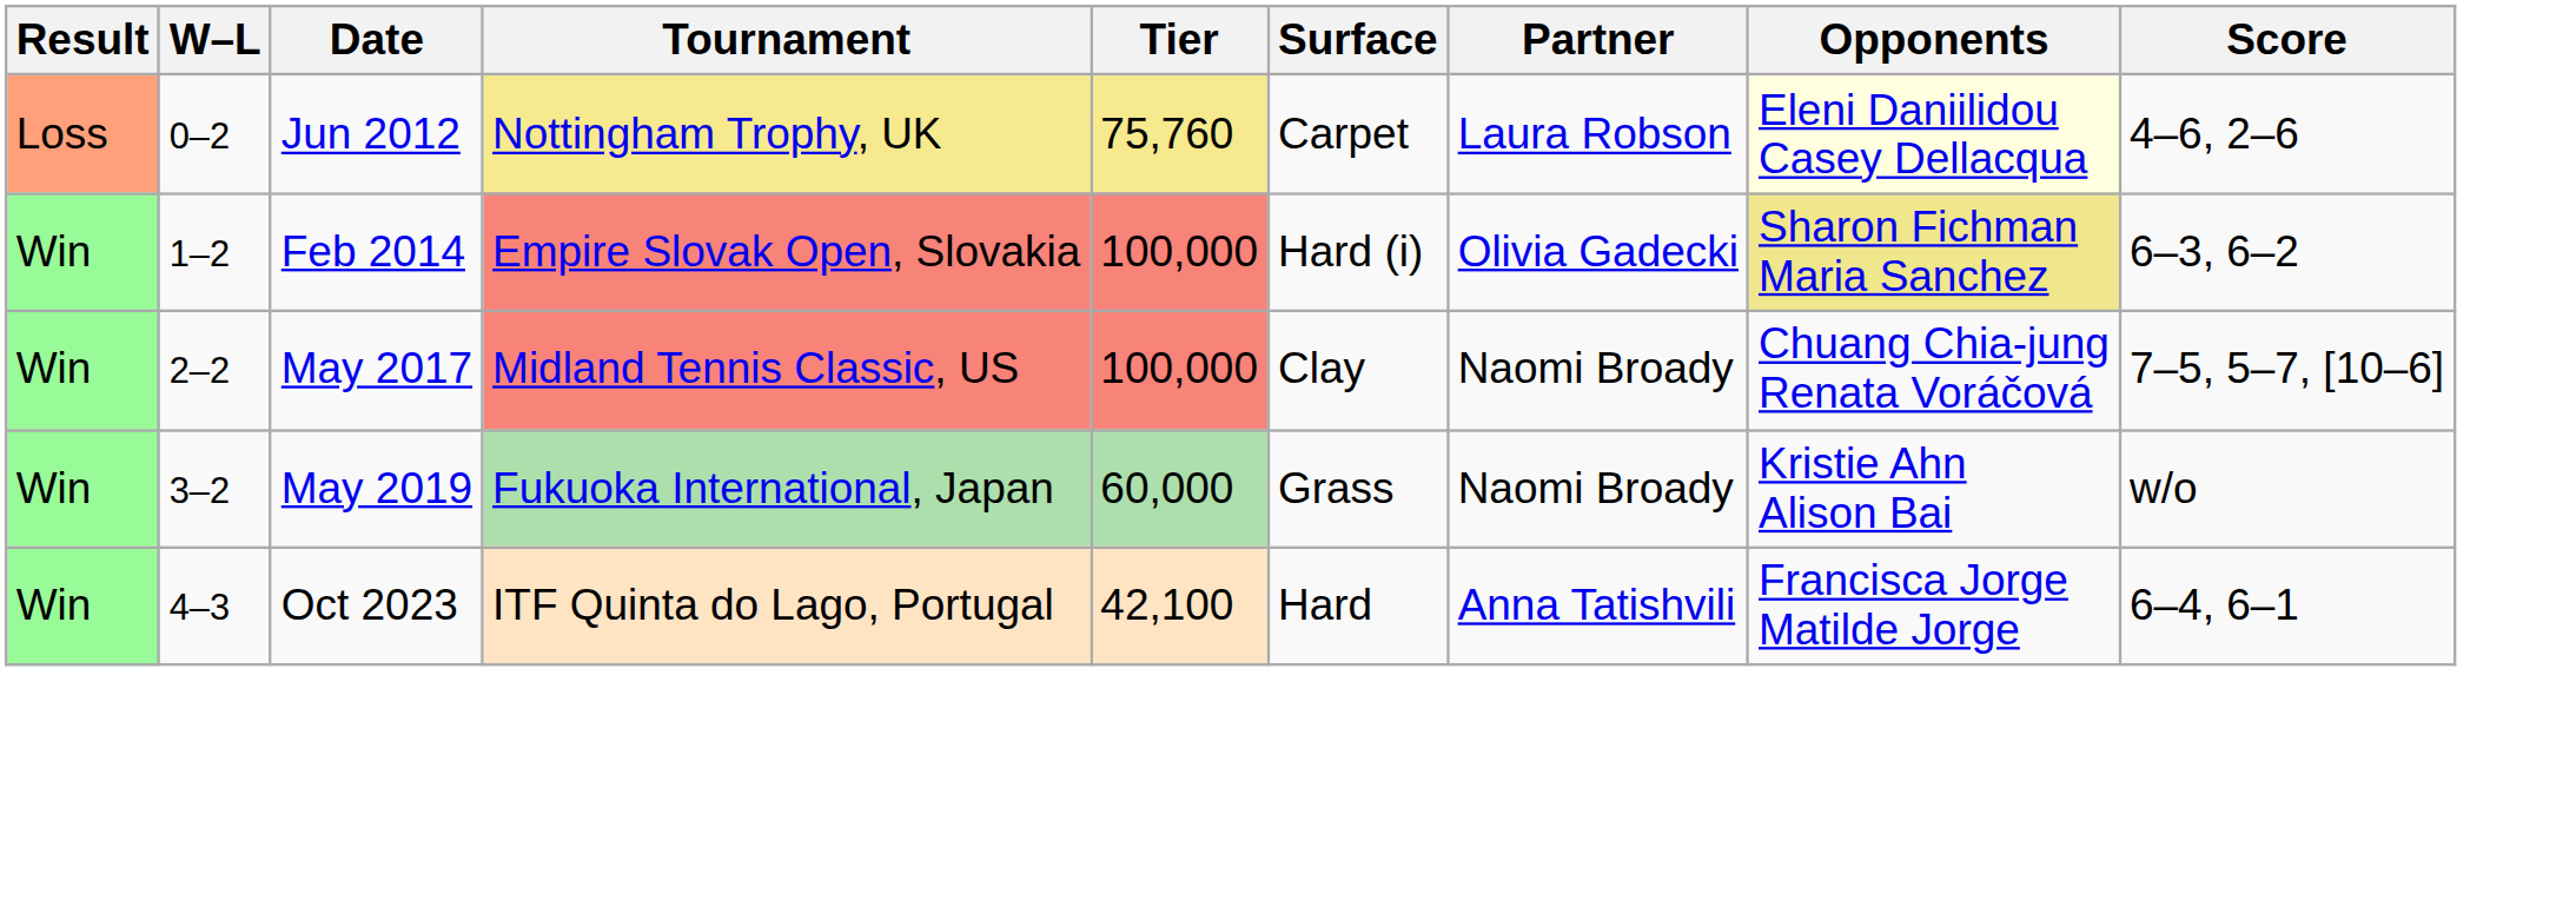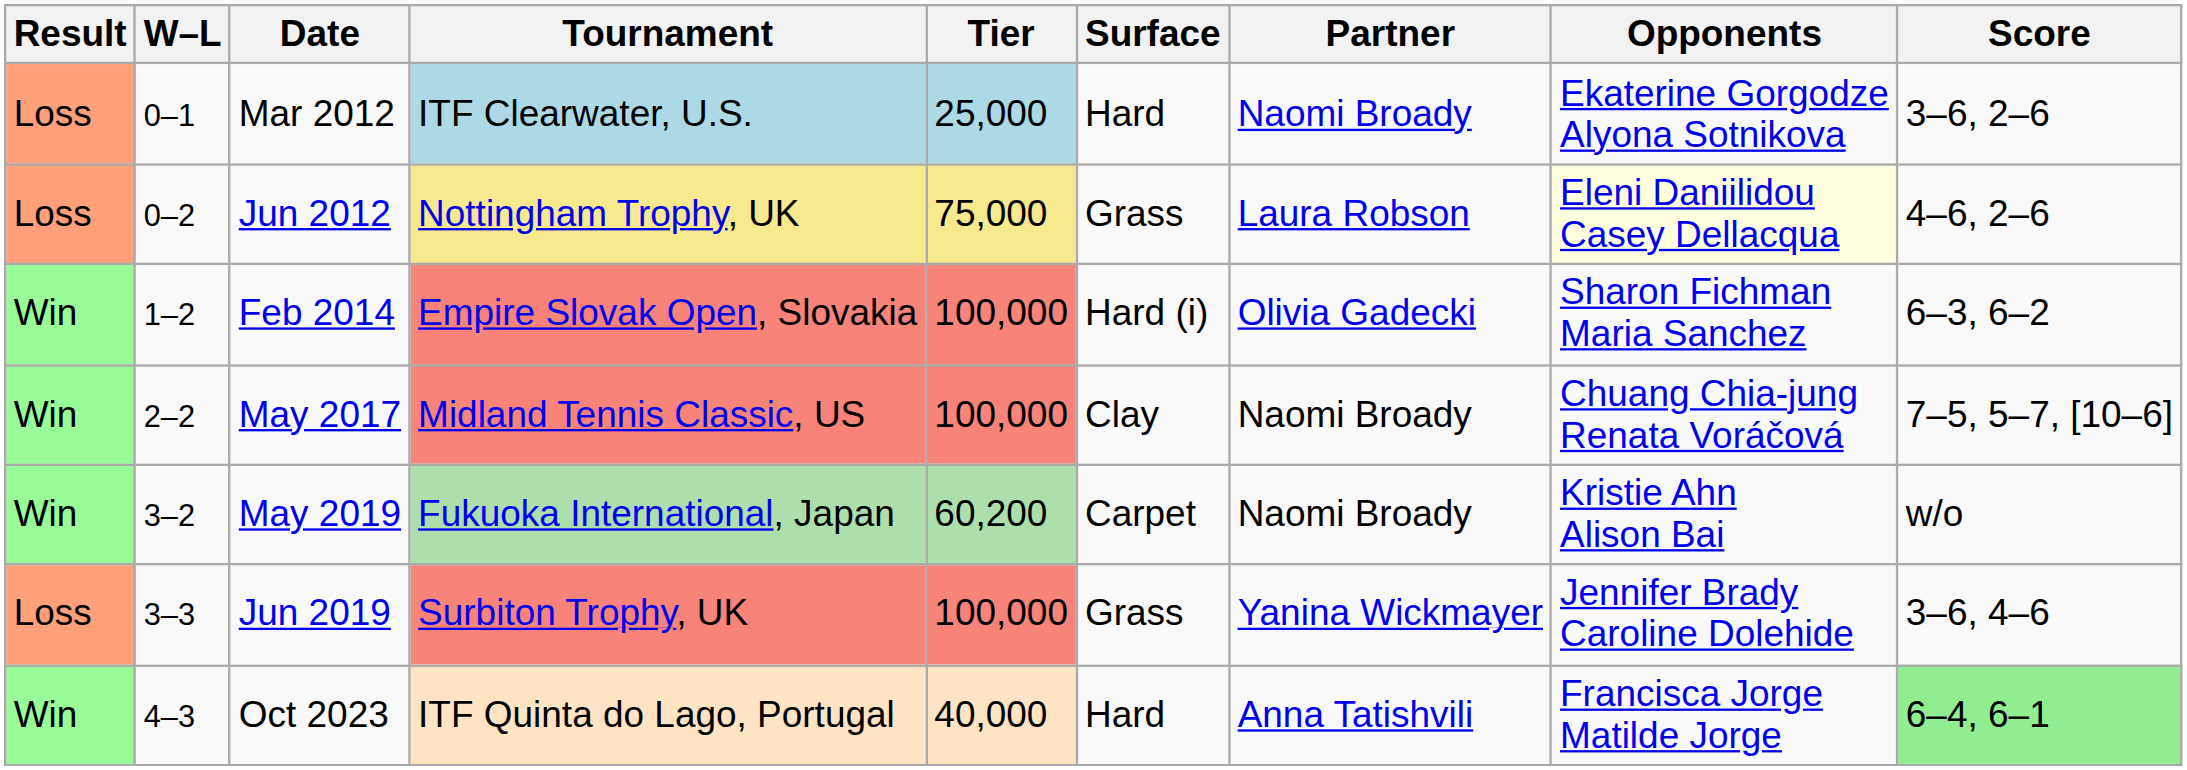 <table class="sortable wikitable">
 <tr>
 <th>Result</th>
 <th class="unsortable">W–L</th>
 <th>Date</th>
 <th>Tournament</th>
 <th>Tier</th>
 <th>Surface</th>
 <th>Partner</th>
 <th>Opponents</th>
 <th class="unsortable">Score</th>
 </tr>
 <tr>
 <td bgcolor=FFA07A>Loss</td>
+<td><small>0–1</small></td>
+<td>Mar 2012</td>
+<td bgcolor=lightblue>ITF Clearwater, U.S.</td>
+<td bgcolor=lightblue>25,000</td>
+<td>Hard</td>
+<td> <a href='#'>Naomi Broady</a></td>
+<td> <a href='#'>Ekaterine Gorgodze</a><br> <a href='#'>Alyona Sotnikova</a></td>
+<td>3–6, 2–6</td>
+</tr>
+<tr>
+<td bgcolor=FFA07A>Loss</td>
 <td><small>0–2</small></td>
 <td><a href='#'>Jun 2012</a></td>
 <td bgcolor=#f7e98e><a href='#'>Nottingham Trophy</a>, UK</td>
-<td bgcolor=#f7e98e>75,760</td>
-<td>Carpet</td>
+<td bgcolor=#f7e98e>75,000</td>
+<td>Grass</td>
 <td> <a href='#'>Laura Robson</a></td>
 <td style="background: lightyellow;"> <a href='#'>Eleni Daniilidou</a><br> <a href='#'>Casey Dellacqua</a></td>
 <td>4–6, 2–6</td>
 </tr>
 <tr>
 <td bgcolor=98FB98>Win</td>
 <td><small>1–2</small></td>
 <td><a href='#'>Feb 2014</a></td>
 <td style="background:#f88379;"><a href='#'>Empire Slovak Open</a>, Slovakia</td>
 <td style="background:#f88379;">100,000</td>
 <td>Hard (i)</td>
 <td> <a href='#'>Olivia Gadecki</a></td>
-<td style="background: khaki;"> <a href='#'>Sharon Fichman</a><br> <a href='#'>Maria Sanchez</a></td>
+<td> <a href='#'>Sharon Fichman</a><br> <a href='#'>Maria Sanchez</a></td>
 <td>6–3, 6–2</td>
 </tr>
 <tr>
 <td bgcolor=98FB98>Win</td>
 <td><small>2–2</small></td>
 <td><a href='#'>May 2017</a></td>
 <td style="background:#f88379;"><a href='#'>Midland Tennis Classic</a>, US</td>
 <td style="background:#f88379;">100,000</td>
 <td>Clay</td>
 <td> Naomi Broady</td>
 <td> <a href='#'>Chuang Chia-jung</a><br> <a href='#'>Renata Voráčová</a></td>
 <td>7–5, 5–7, [10–6]</td>
 </tr>
 <tr>
 <td bgcolor=98FB98>Win</td>
 <td><small>3–2</small></td>
 <td><a href='#'>May 2019</a></td>
 <td bgcolor=#addfad><a href='#'>Fukuoka International</a>, Japan</td>
-<td bgcolor=#addfad>60,000</td>
-<td>Grass</td>
+<td bgcolor=#addfad>60,200</td>
+<td>Carpet</td>
 <td> Naomi Broady</td>
 <td> <a href='#'>Kristie Ahn</a><br> <a href='#'>Alison Bai</a></td>
 <td>w/o</td>
+</tr>
+<tr>
+<td bgcolor=ffa07a>Loss</td>
+<td><small>3–3</small></td>
+<td><a href='#'>Jun 2019</a></td>
+<td bgcolor=f88379><a href='#'>Surbiton Trophy</a>, UK</td>
+<td bgcolor=f88379>100,000</td>
+<td>Grass</td>
+<td> <a href='#'>Yanina Wickmayer</a></td>
+<td> <a href='#'>Jennifer Brady</a><br> <a href='#'>Caroline Dolehide</a></td>
+<td>3–6, 4–6</td>
 </tr>
 <tr>
 <td bgcolor=98FB98>Win</td>
 <td><small>4–3</small></td>
 <td>Oct 2023</td>
 <td bgcolor=ffe4c4>ITF Quinta do Lago, Portugal</td>
-<td bgcolor=ffe4c4>42,100</td>
+<td bgcolor=ffe4c4>40,000</td>
 <td>Hard</td>
 <td> <a href='#'>Anna Tatishvili</a></td>
 <td> <a href='#'>Francisca Jorge</a><br> <a href='#'>Matilde Jorge</a></td>
-<td>6–4, 6–1</td>
+<td style="background: lightgreen;">6–4, 6–1</td>
 </tr>
 </table>
